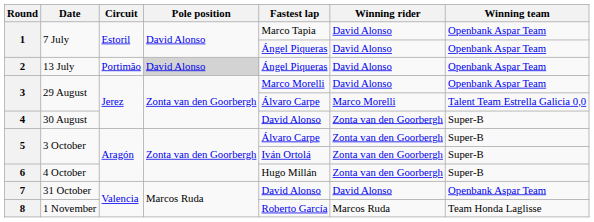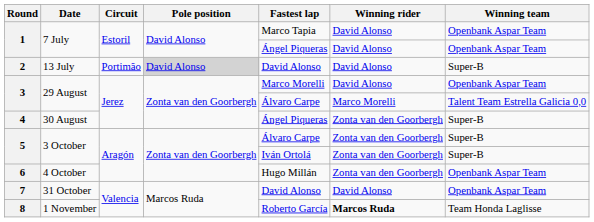 <table class="wikitable" style="font-size: 85%">
 <tr>
 <th>Round</th>
 <th>Date</th>
 <th>Circuit</th>
 <th>Pole position</th>
 <th>Fastest lap</th>
 <th>Winning rider</th>
 <th>Winning team</th>
 </tr>
 <tr>
 <th rowspan="2">1</th>
 <td rowspan="2">7 July</td>
 <td rowspan="2"> <a href='#'>Estoril</a></td>
 <td rowspan="2"> <a href='#'>David Alonso</a></td>
 <td> Marco Tapia</td>
 <td> <a href='#'>David Alonso</a></td>
 <td><a href='#'>Openbank Aspar Team</a></td>
 </tr>
 <tr>
 <td> <a href='#'>Ángel Piqueras</a></td>
 <td> <a href='#'>David Alonso</a></td>
 <td><a href='#'>Openbank Aspar Team</a></td>
 </tr>
 <tr>
 <th>2</th>
 <td>13 July</td>
 <td> <a href='#'>Portimão</a></td>
 <td style="background: lightgrey;"> <a href='#'>David Alonso</a></td>
-<td> <a href='#'>Ángel Piqueras</a></td>
 <td> <a href='#'>David Alonso</a></td>
-<td><a href='#'>Openbank Aspar Team</a></td>
+<td> <a href='#'>David Alonso</a></td>
+<td>Super-B</td>
 </tr>
 <tr>
 <th rowspan="2">3</th>
 <td rowspan="2">29 August</td>
 <td rowspan="3"> <a href='#'>Jerez</a></td>
 <td rowspan="3"> <a href='#'>Zonta van den Goorbergh</a></td>
 <td> <a href='#'>Marco Morelli</a></td>
 <td> <a href='#'>David Alonso</a></td>
 <td><a href='#'>Openbank Aspar Team</a></td>
 </tr>
 <tr>
 <td> <a href='#'>Álvaro Carpe</a></td>
 <td> <a href='#'>Marco Morelli</a></td>
 <td><a href='#'>Talent Team Estrella Galicia 0,0</a></td>
 </tr>
 <tr>
 <th>4</th>
 <td>30 August</td>
-<td> <a href='#'>David Alonso</a></td>
+<td> <a href='#'>Ángel Piqueras</a></td>
 <td> <a href='#'>Zonta van den Goorbergh</a></td>
 <td>Super-B</td>
 </tr>
 <tr>
 <th rowspan="2">5</th>
 <td rowspan="2">3 October</td>
 <td rowspan="3"> <a href='#'>Aragón</a></td>
 <td rowspan="3"> <a href='#'>Zonta van den Goorbergh</a></td>
 <td> <a href='#'>Álvaro Carpe</a></td>
 <td> <a href='#'>Zonta van den Goorbergh</a></td>
 <td>Super-B</td>
 </tr>
 <tr>
 <td> <a href='#'>Iván Ortolá</a></td>
 <td> <a href='#'>Zonta van den Goorbergh</a></td>
 <td>Super-B</td>
 </tr>
 <tr>
 <th>6</th>
 <td>4 October</td>
 <td> Hugo Millán</td>
 <td> <a href='#'>Zonta van den Goorbergh</a></td>
-<td>Super-B</td>
+<td><a href='#'>Openbank Aspar Team</a></td>
 </tr>
 <tr>
 <th>7</th>
 <td>31 October</td>
 <td rowspan="2"> <a href='#'>Valencia</a></td>
 <td rowspan="2"> Marcos Ruda</td>
 <td> <a href='#'>David Alonso</a></td>
 <td> <a href='#'>David Alonso</a></td>
 <td><a href='#'>Openbank Aspar Team</a></td>
 </tr>
 <tr>
 <th>8</th>
 <td>1 November</td>
 <td> <a href='#'>Roberto García</a></td>
-<td> Marcos Ruda</td>
+<td><strong> Marcos Ruda</strong></td>
 <td>Team Honda Laglisse</td>
 </tr>
 </table>
